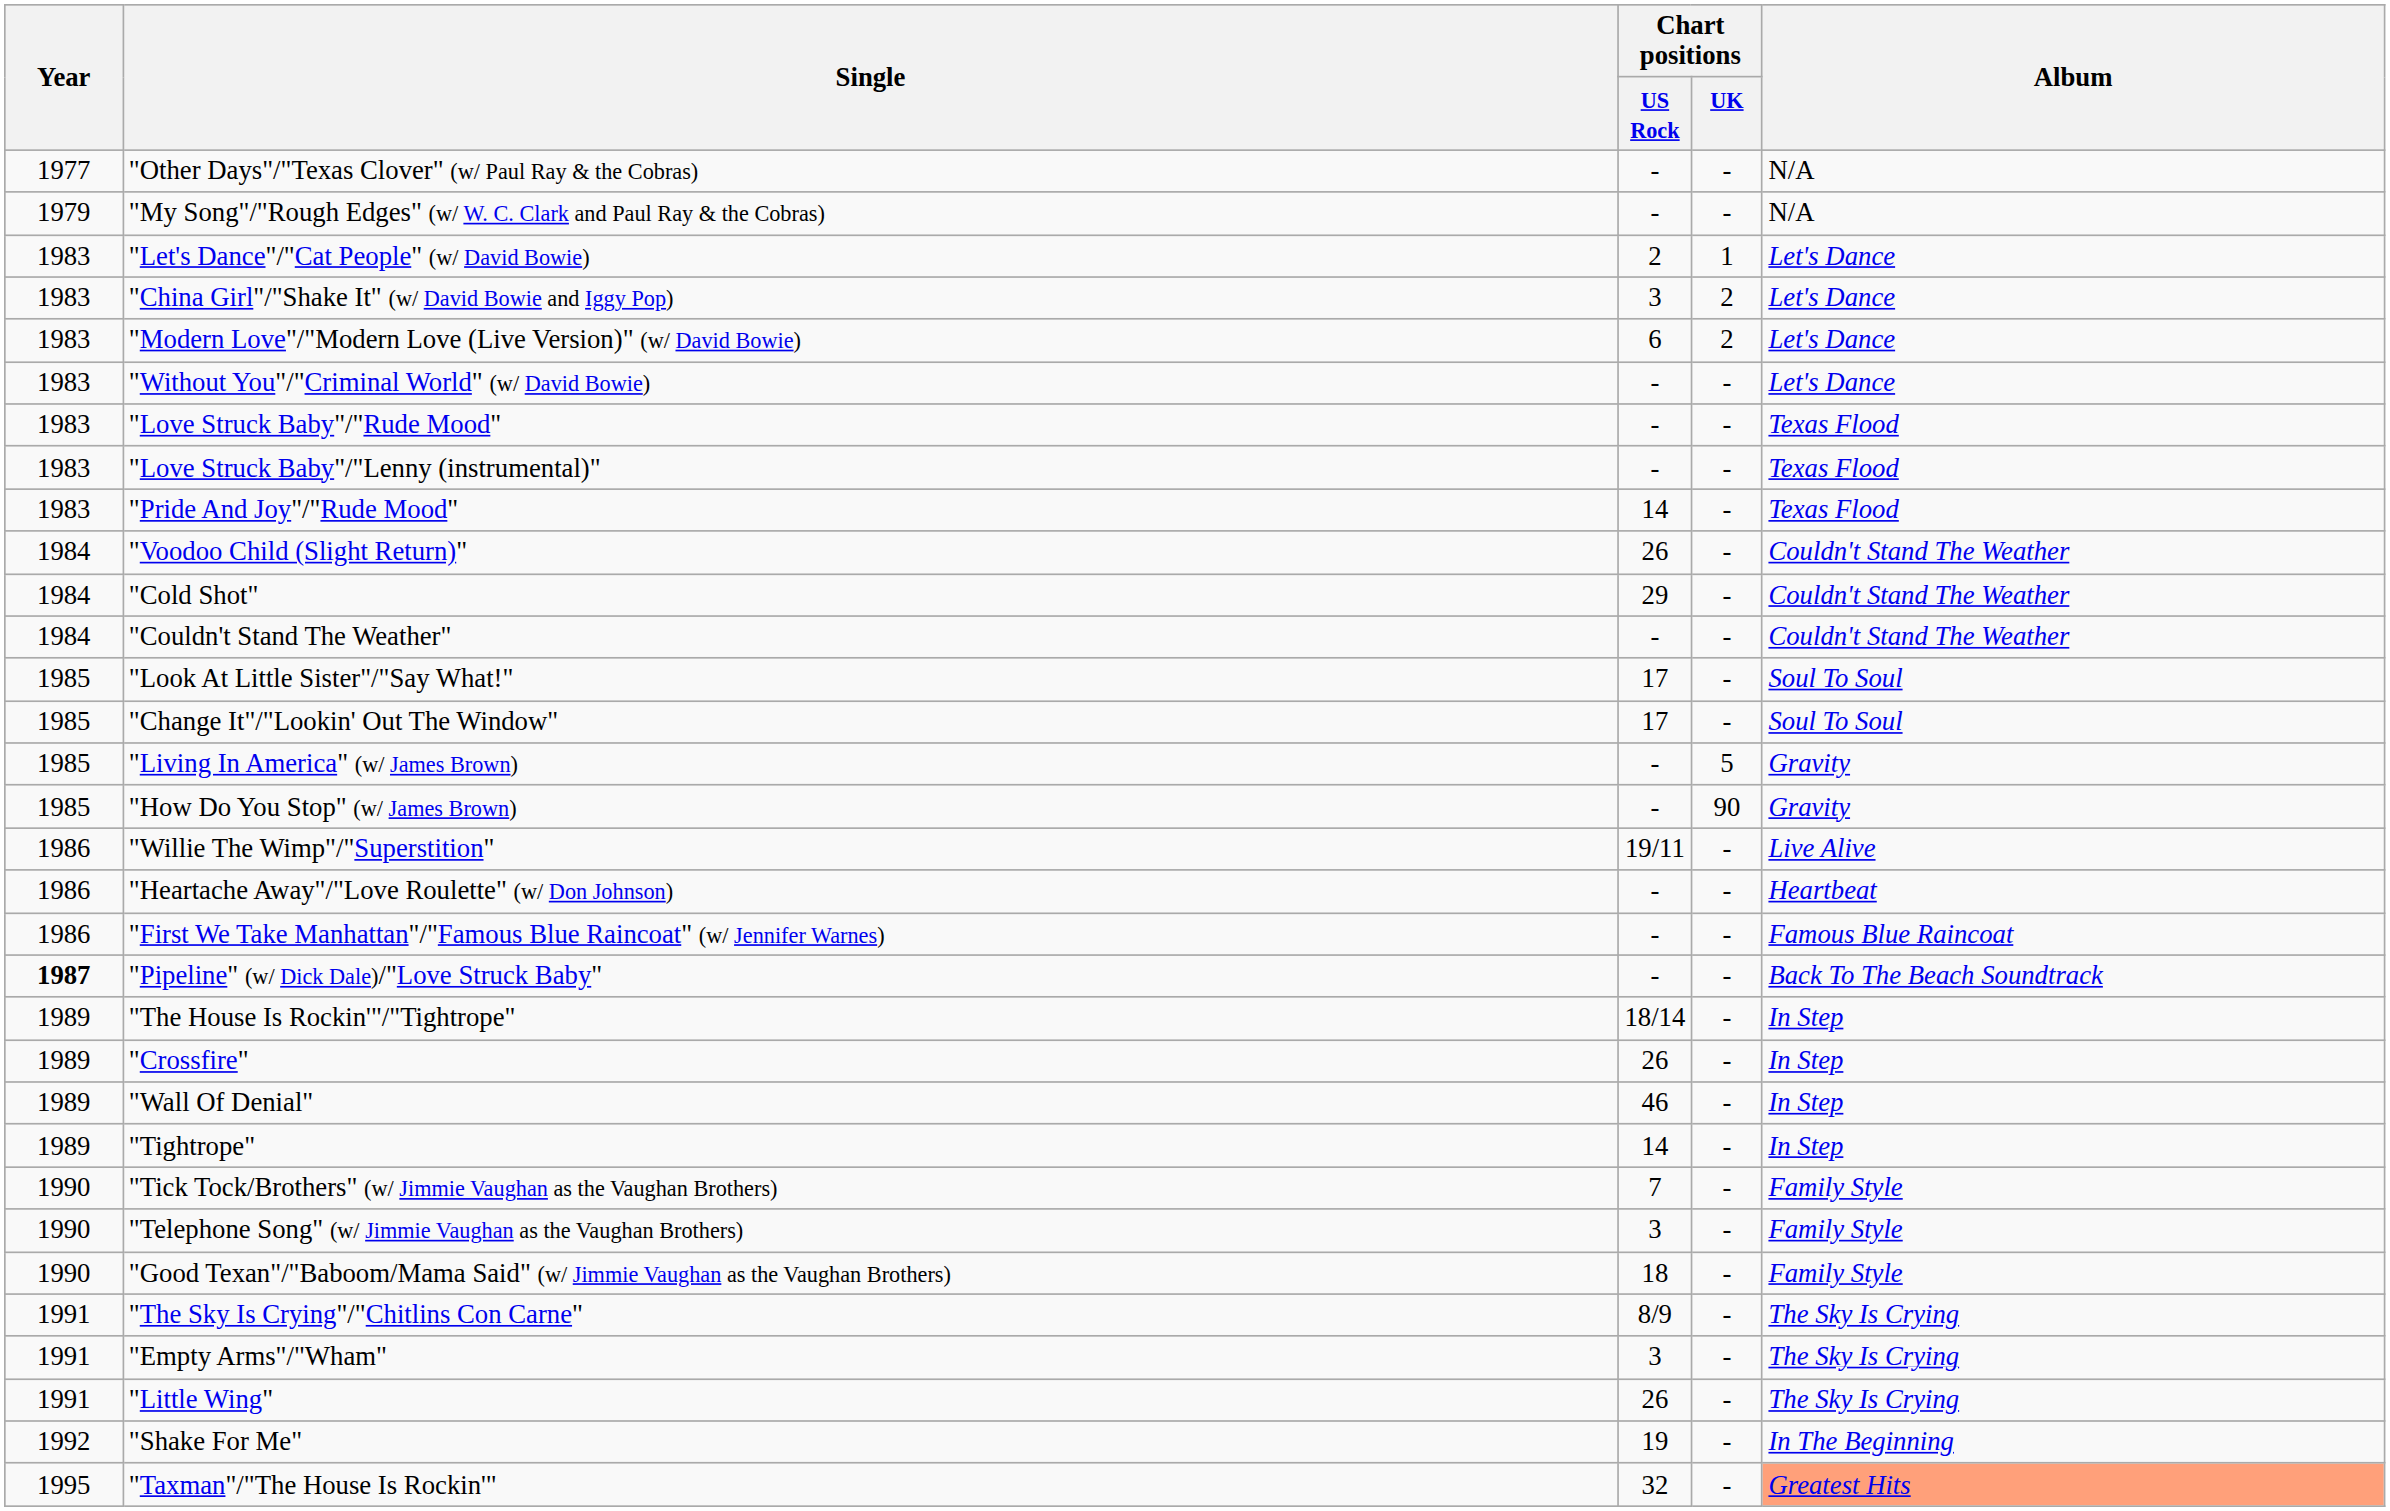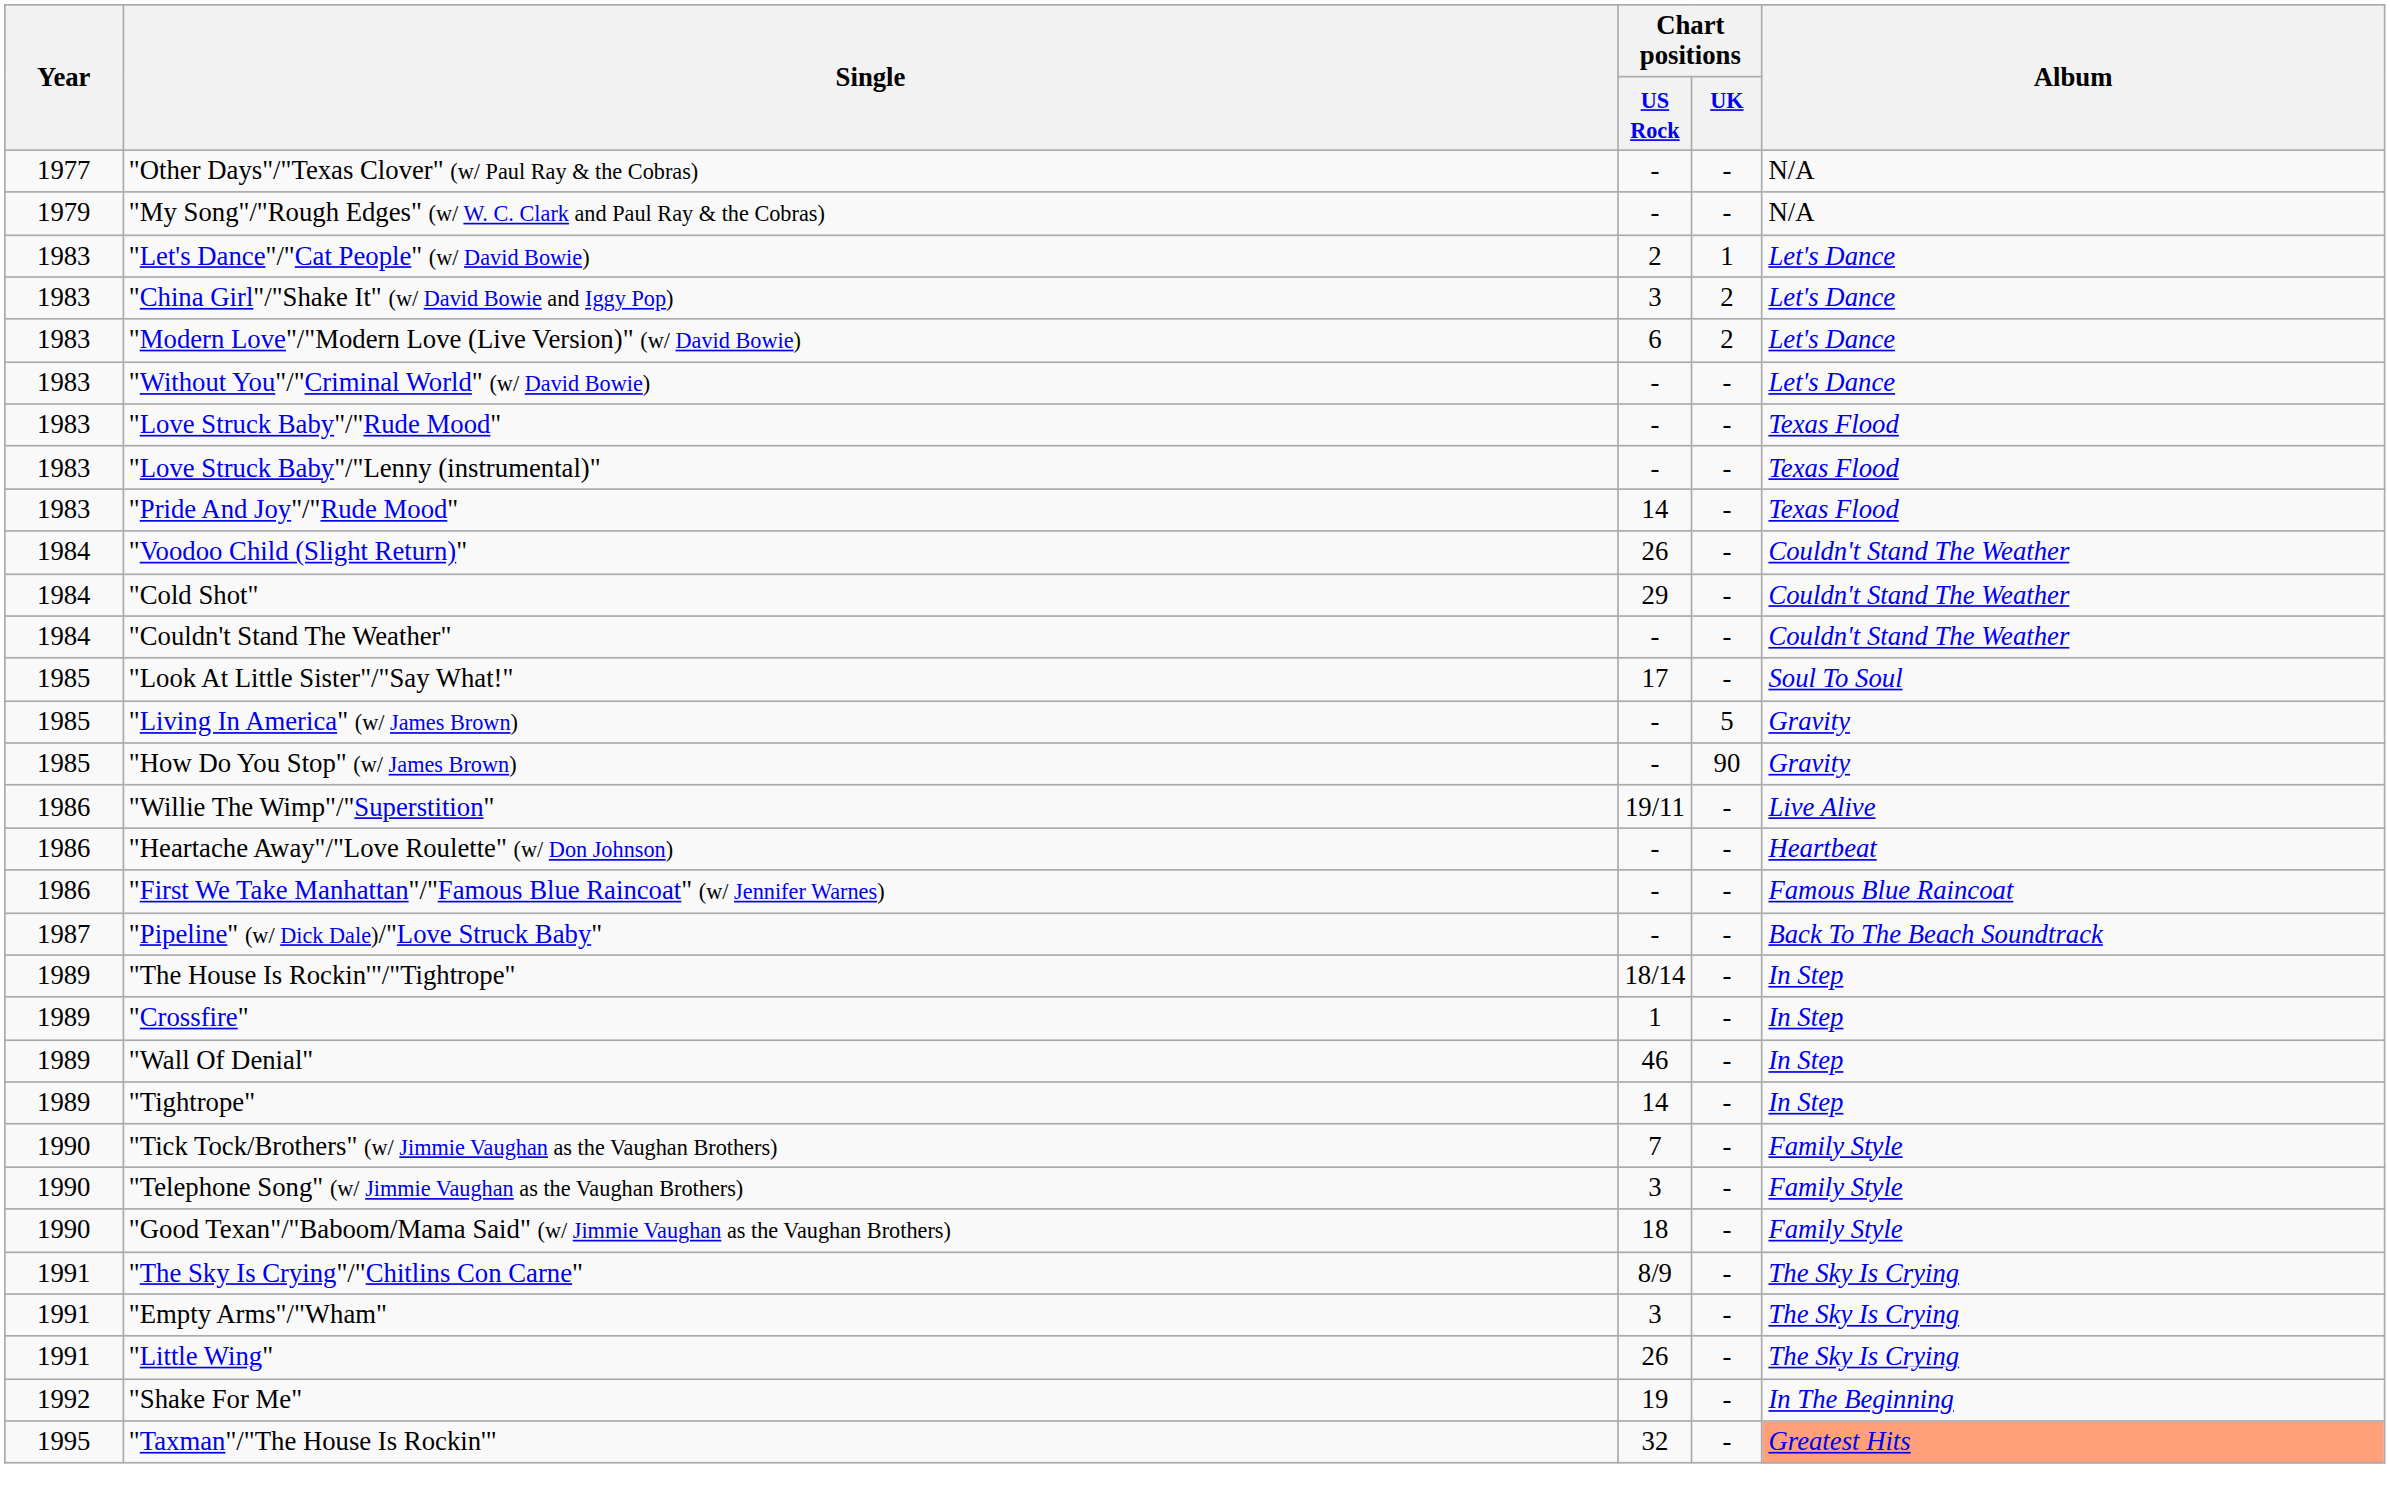 <table class="wikitable" style="width: 90%;; text-align:center;">
 <tr>
 <th rowspan="2">Year</th>
 <th rowspan="2">Single</th>
 <th colspan="2">Chart positions<br></th>
 <th rowspan="2">Album</th>
 </tr>
 <tr>
 <th valign="top" width="35"><small><a href='#'>US Rock</a></small></th>
 <th valign="top" width="35"><small><a href='#'>UK</a></small></th>
 </tr>
 <tr>
 <td>1977</td>
 <td align="left">"Other Days"/"Texas Clover" <small>(w/ Paul Ray & the Cobras)</small></td>
 <td>-</td>
 <td>-</td>
 <td align="left">N/A</td>
 </tr>
 <tr>
 <td>1979</td>
 <td align="left">"My Song"/"Rough Edges" <small>(w/ <a href='#'>W. C. Clark</a> and Paul Ray & the Cobras)</small></td>
 <td>-</td>
 <td>-</td>
 <td align="left">N/A</td>
 </tr>
 <tr>
 <td>1983</td>
 <td align="left">"<a href='#'>Let's Dance</a>"/"<a href='#'>Cat People</a>" <small>(w/ <a href='#'>David Bowie</a>)</small></td>
 <td>2</td>
 <td>1</td>
 <td align="left"><em><a href='#'>Let's Dance</a></em></td>
 </tr>
 <tr>
 <td>1983</td>
 <td align="left">"<a href='#'>China Girl</a>"/"Shake It" <small>(w/ <a href='#'>David Bowie</a> and <a href='#'>Iggy Pop</a>)</small></td>
 <td>3</td>
 <td>2</td>
 <td align="left"><em><a href='#'>Let's Dance</a></em></td>
 </tr>
 <tr>
 <td>1983</td>
 <td align="left">"<a href='#'>Modern Love</a>"/"Modern Love (Live Version)" <small>(w/ <a href='#'>David Bowie</a>)</small></td>
 <td>6</td>
 <td>2</td>
 <td align="left"><em><a href='#'>Let's Dance</a></em></td>
 </tr>
 <tr>
 <td>1983</td>
 <td align="left">"<a href='#'>Without You</a>"/"<a href='#'>Criminal World</a>" <small>(w/ <a href='#'>David Bowie</a>)</small></td>
 <td>-</td>
 <td>-</td>
 <td align="left"><em><a href='#'>Let's Dance</a></em></td>
 </tr>
 <tr>
 <td>1983</td>
 <td align="left">"<a href='#'>Love Struck Baby</a>"/"<a href='#'>Rude Mood</a>"</td>
 <td>-</td>
 <td>-</td>
 <td align="left"><em><a href='#'>Texas Flood</a></em></td>
 </tr>
 <tr>
 <td>1983</td>
 <td align="left">"<a href='#'>Love Struck Baby</a>"/"Lenny (instrumental)"</td>
 <td>-</td>
 <td>-</td>
 <td align="left"><em><a href='#'>Texas Flood</a></em></td>
 </tr>
 <tr>
 <td>1983</td>
 <td align="left">"<a href='#'>Pride And Joy</a>"/"<a href='#'>Rude Mood</a>"</td>
 <td>14</td>
 <td>-</td>
 <td align="left"><em><a href='#'>Texas Flood</a></em></td>
 </tr>
 <tr>
 <td>1984</td>
 <td align="left">"<a href='#'>Voodoo Child (Slight Return)</a>"</td>
 <td>26</td>
 <td>-</td>
 <td align="left"><em><a href='#'>Couldn't Stand The Weather</a></em></td>
 </tr>
 <tr>
 <td>1984</td>
 <td align="left">"Cold Shot"</td>
 <td>29</td>
 <td>-</td>
 <td align="left"><em><a href='#'>Couldn't Stand The Weather</a></em></td>
 </tr>
 <tr>
 <td>1984</td>
 <td align="left">"Couldn't Stand The Weather"</td>
 <td>-</td>
 <td>-</td>
 <td align="left"><em><a href='#'>Couldn't Stand The Weather</a></em></td>
 </tr>
 <tr>
 <td>1985</td>
 <td align="left">"Look At Little Sister"/"Say What!"</td>
 <td>17</td>
 <td>-</td>
 <td align="left"><em><a href='#'>Soul To Soul</a></em></td>
 </tr>
 <tr>
 <td>1985</td>
-<td align="left">"Change It"/"Lookin' Out The Window"</td>
-<td>17</td>
-<td>-</td>
-<td align="left"><em><a href='#'>Soul To Soul</a></em></td>
-</tr>
-<tr>
-<td>1985</td>
 <td align="left">"<a href='#'>Living In America</a>" <small>(w/ <a href='#'>James Brown</a>)</small></td>
 <td>-</td>
 <td>5</td>
 <td align="left"><em><a href='#'>Gravity</a></em></td>
 </tr>
 <tr>
 <td>1985</td>
 <td align="left">"How Do You Stop" <small>(w/ <a href='#'>James Brown</a>)</small></td>
 <td>-</td>
 <td>90</td>
 <td align="left"><em><a href='#'>Gravity</a></em></td>
 </tr>
 <tr>
 <td>1986</td>
 <td align="left">"Willie The Wimp"/"<a href='#'>Superstition</a>"</td>
 <td>19/11</td>
 <td>-</td>
 <td align="left"><em><a href='#'>Live Alive</a></em></td>
 </tr>
 <tr>
 <td>1986</td>
 <td align="left">"Heartache Away"/"Love Roulette" <small>(w/ <a href='#'>Don Johnson</a>)</small></td>
 <td>-</td>
 <td>-</td>
 <td align="left"><em><a href='#'>Heartbeat</a></em></td>
 </tr>
 <tr>
 <td>1986</td>
 <td align="left">"<a href='#'>First We Take Manhattan</a>"/"<a href='#'>Famous Blue Raincoat</a>" <small>(w/ <a href='#'>Jennifer Warnes</a>)</small></td>
 <td>-</td>
 <td>-</td>
 <td align="left"><em><a href='#'>Famous Blue Raincoat</a></em></td>
 </tr>
 <tr>
-<td><strong>1987</strong></td>
+<td>1987</td>
 <td align="left">"<a href='#'>Pipeline</a>" <small>(w/ <a href='#'>Dick Dale</a>)</small>/"<a href='#'>Love Struck Baby</a>"</td>
 <td>-</td>
 <td>-</td>
 <td align="left"><em><a href='#'>Back To The Beach Soundtrack</a></em></td>
 </tr>
 <tr>
 <td>1989</td>
 <td align="left">"The House Is Rockin'"/"Tightrope"</td>
 <td>18/14</td>
 <td>-</td>
 <td align="left"><em><a href='#'>In Step</a></em></td>
 </tr>
 <tr>
 <td>1989</td>
 <td align="left">"<a href='#'>Crossfire</a>"</td>
-<td>26</td>
+<td>1</td>
 <td>-</td>
 <td align="left"><em><a href='#'>In Step</a></em></td>
 </tr>
 <tr>
 <td>1989</td>
 <td align="left">"Wall Of Denial"</td>
 <td>46</td>
 <td>-</td>
 <td align="left"><em><a href='#'>In Step</a></em></td>
 </tr>
 <tr>
 <td>1989</td>
 <td align="left">"Tightrope"</td>
 <td>14</td>
 <td>-</td>
 <td align="left"><em><a href='#'>In Step</a></em></td>
 </tr>
 <tr>
 <td>1990</td>
 <td align="left">"Tick Tock/Brothers" <small>(w/ <a href='#'>Jimmie Vaughan</a> as the Vaughan Brothers)</small></td>
 <td>7</td>
 <td>-</td>
 <td align="left"><em><a href='#'>Family Style</a></em></td>
 </tr>
 <tr>
 <td>1990</td>
 <td align="left">"Telephone Song" <small>(w/ <a href='#'>Jimmie Vaughan</a> as the Vaughan Brothers)</small></td>
 <td>3</td>
 <td>-</td>
 <td align="left"><em><a href='#'>Family Style</a></em></td>
 </tr>
 <tr>
 <td>1990</td>
 <td align="left">"Good Texan"/"Baboom/Mama Said" <small>(w/ <a href='#'>Jimmie Vaughan</a> as the Vaughan Brothers)</small></td>
 <td>18</td>
 <td>-</td>
 <td align="left"><em><a href='#'>Family Style</a></em></td>
 </tr>
 <tr>
 <td>1991</td>
 <td align="left">"<a href='#'>The Sky Is Crying</a>"/"<a href='#'>Chitlins Con Carne</a>"</td>
 <td>8/9</td>
 <td>-</td>
 <td align="left"><em><a href='#'>The Sky Is Crying</a></em></td>
 </tr>
 <tr>
 <td>1991</td>
 <td align="left">"Empty Arms"/"Wham"</td>
 <td>3</td>
 <td>-</td>
 <td align="left"><em><a href='#'>The Sky Is Crying</a></em></td>
 </tr>
 <tr>
 <td>1991</td>
 <td align="left">"<a href='#'>Little Wing</a>"</td>
 <td>26</td>
 <td>-</td>
 <td align="left"><em><a href='#'>The Sky Is Crying</a></em></td>
 </tr>
 <tr>
 <td>1992</td>
 <td align="left">"Shake For Me"</td>
 <td>19</td>
 <td>-</td>
 <td align="left"><em><a href='#'>In The Beginning</a></em></td>
 </tr>
 <tr>
 <td>1995</td>
 <td align="left">"<a href='#'>Taxman</a>"/"The House Is Rockin'"</td>
 <td>32</td>
 <td>-</td>
 <td align="left" style="background: lightsalmon;"><em><a href='#'>Greatest Hits</a></em></td>
 </tr>
 </table>
